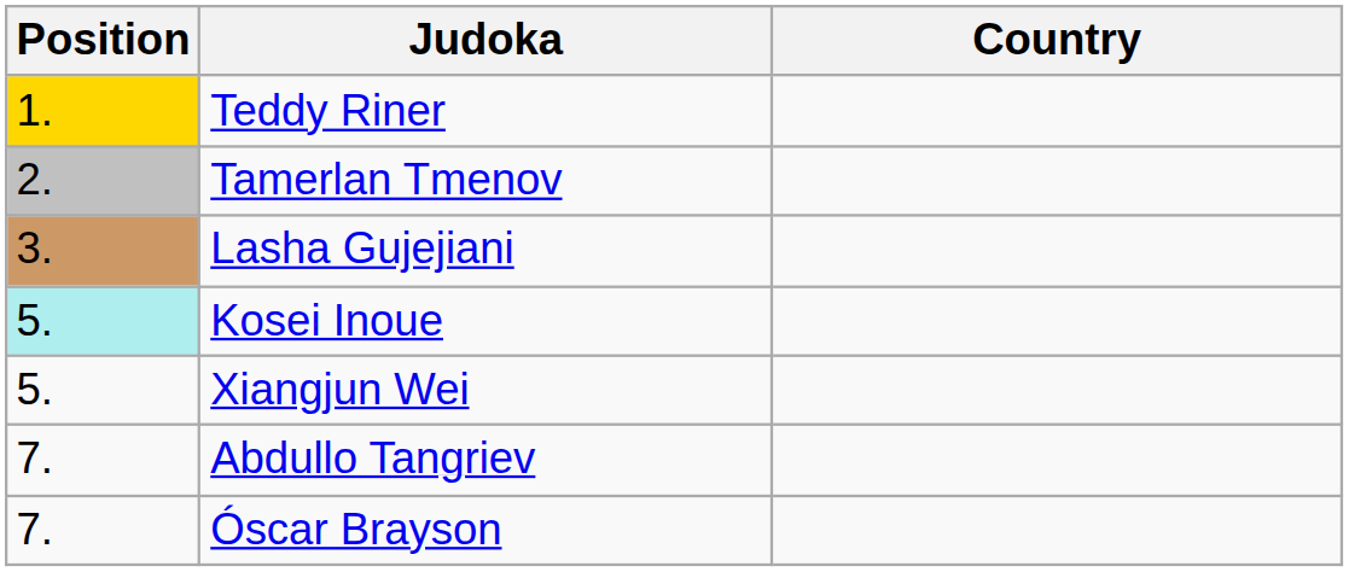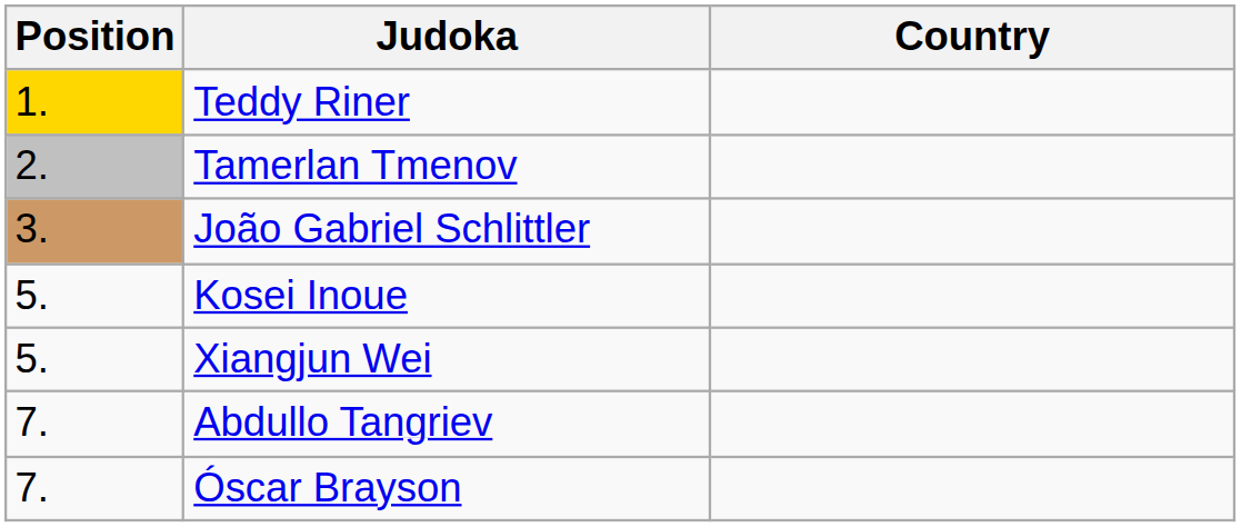 <table class=wikitable>
 <tr>
 <th width=10>Position</th>
 <th width=200>Judoka</th>
 <th width=200>Country</th>
 </tr>
 <tr>
 <td bgcolor=gold>1.</td>
 <td><a href='#'>Teddy Riner</a></td>
 <td></td>
 </tr>
 <tr>
 <td bgcolor="silver">2.</td>
 <td><a href='#'>Tamerlan Tmenov</a></td>
 <td></td>
 </tr>
 <tr>
 <td bgcolor="CC9966">3.</td>
-<td><a href='#'>Lasha Gujejiani</a></td>
+<td><a href='#'>João Gabriel Schlittler</a></td>
 <td></td>
 </tr>
 <tr>
-<td style="background: paleturquoise;">5.</td>
+<td>5.</td>
 <td><a href='#'>Kosei Inoue</a></td>
 <td></td>
 </tr>
 <tr>
 <td>5.</td>
 <td><a href='#'>Xiangjun Wei</a></td>
 <td></td>
 </tr>
 <tr>
 <td>7.</td>
 <td><a href='#'>Abdullo Tangriev</a></td>
 <td></td>
 </tr>
 <tr>
 <td>7.</td>
 <td><a href='#'>Óscar Brayson</a></td>
 <td></td>
 </tr>
 </table>
